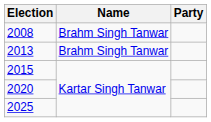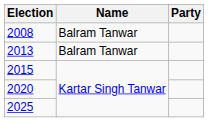 <table class="wikitable sortable">
 <tr>
 <th>Election</th>
 <th>Name</th>
 <th colspan=2>Party</th>
 </tr>
 <tr>
 <td><a href='#'>2008</a></td>
-<td><a href='#'>Brahm Singh Tanwar</a></td>
+<td>Balram Tanwar</td>
 <td></td>
 </tr>
 <tr>
 <td><a href='#'>2013</a></td>
-<td><a href='#'>Brahm Singh Tanwar</a></td>
+<td>Balram Tanwar</td>
 <td></td>
 </tr>
 <tr>
 <td><a href='#'>2015</a></td>
 <td rowspan="3"><a href='#'>Kartar Singh Tanwar</a></td>
 <td></td>
 </tr>
 <tr>
 <td><a href='#'>2020</a></td>
 </tr>
 <tr>
 <td><a href='#'>2025</a></td>
 <td></td>
 </tr>
 </table>
